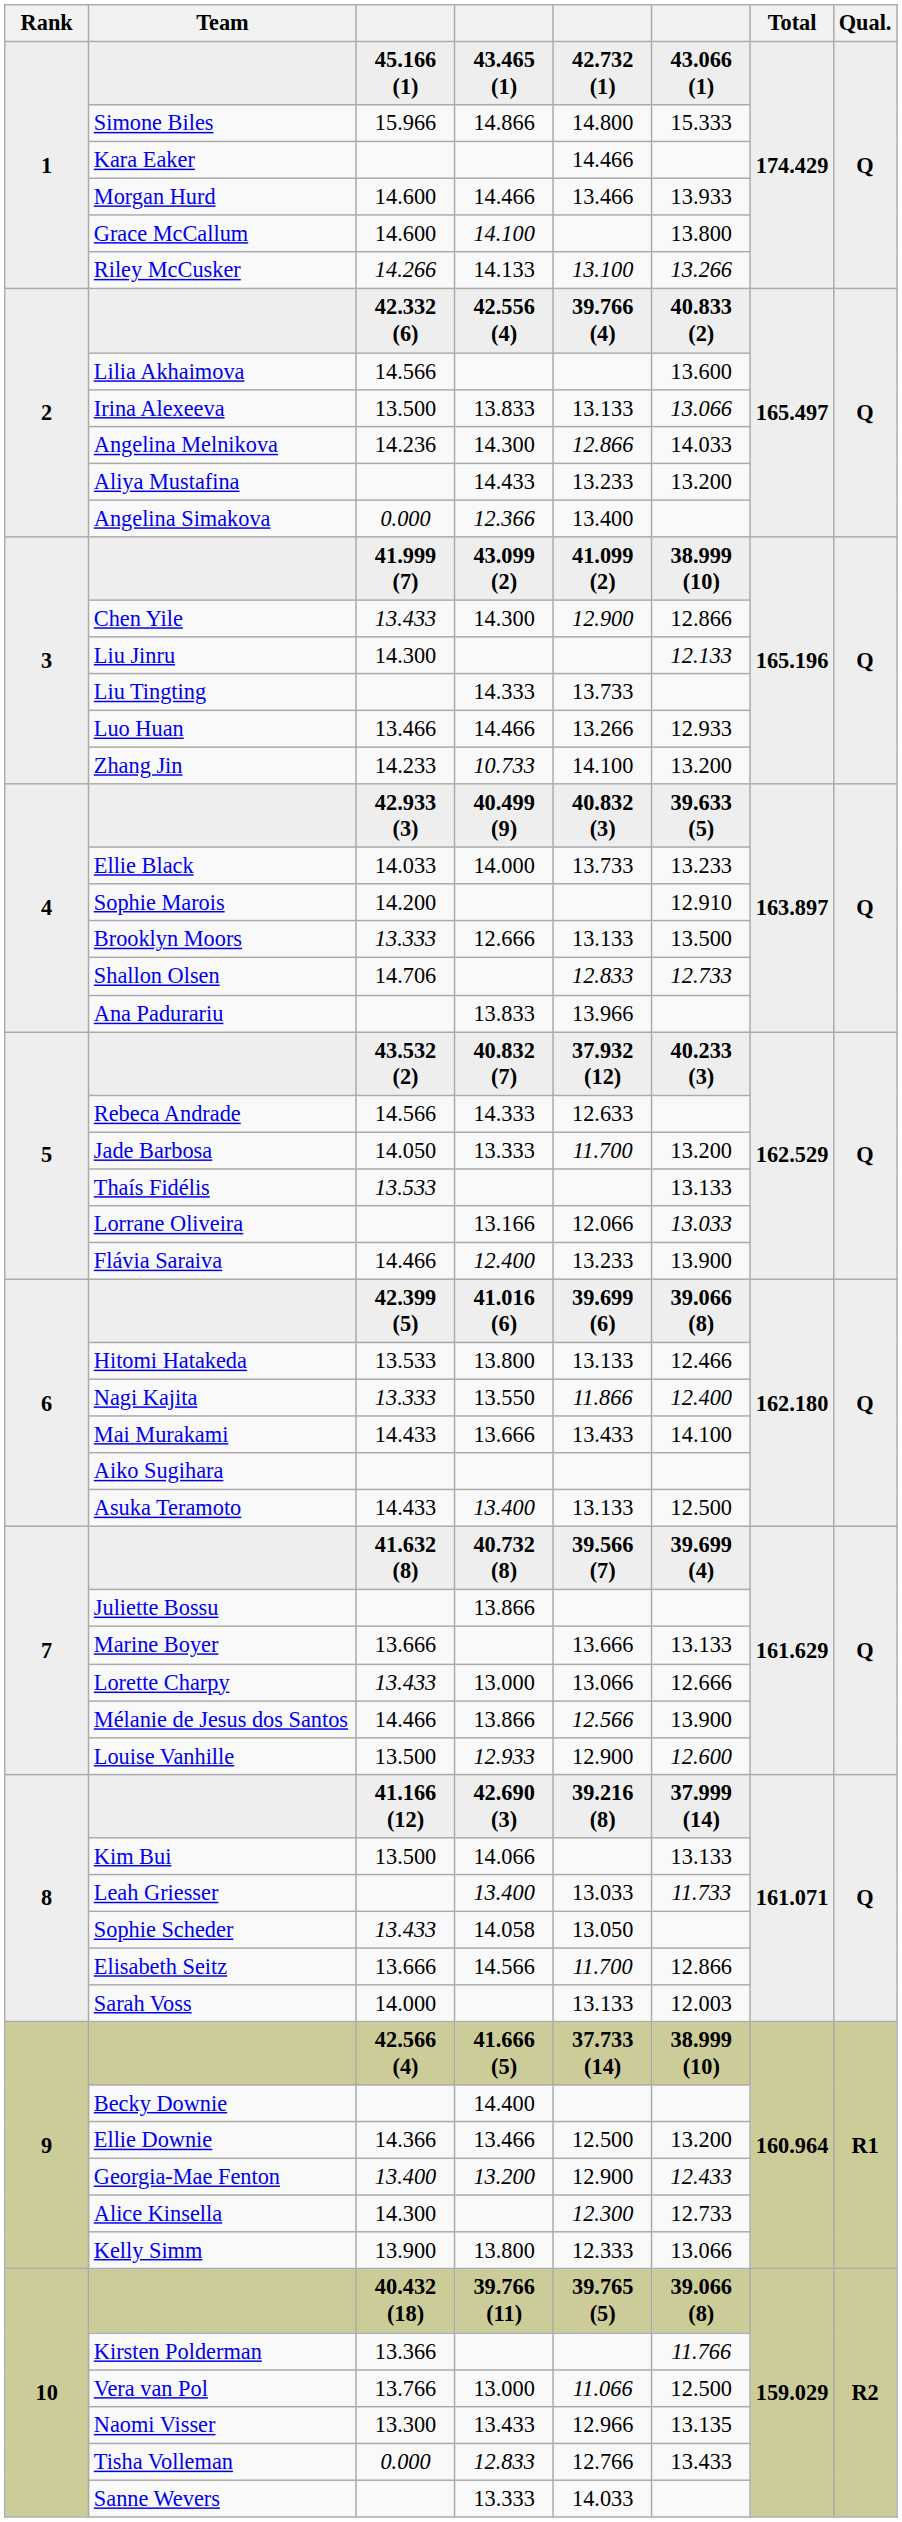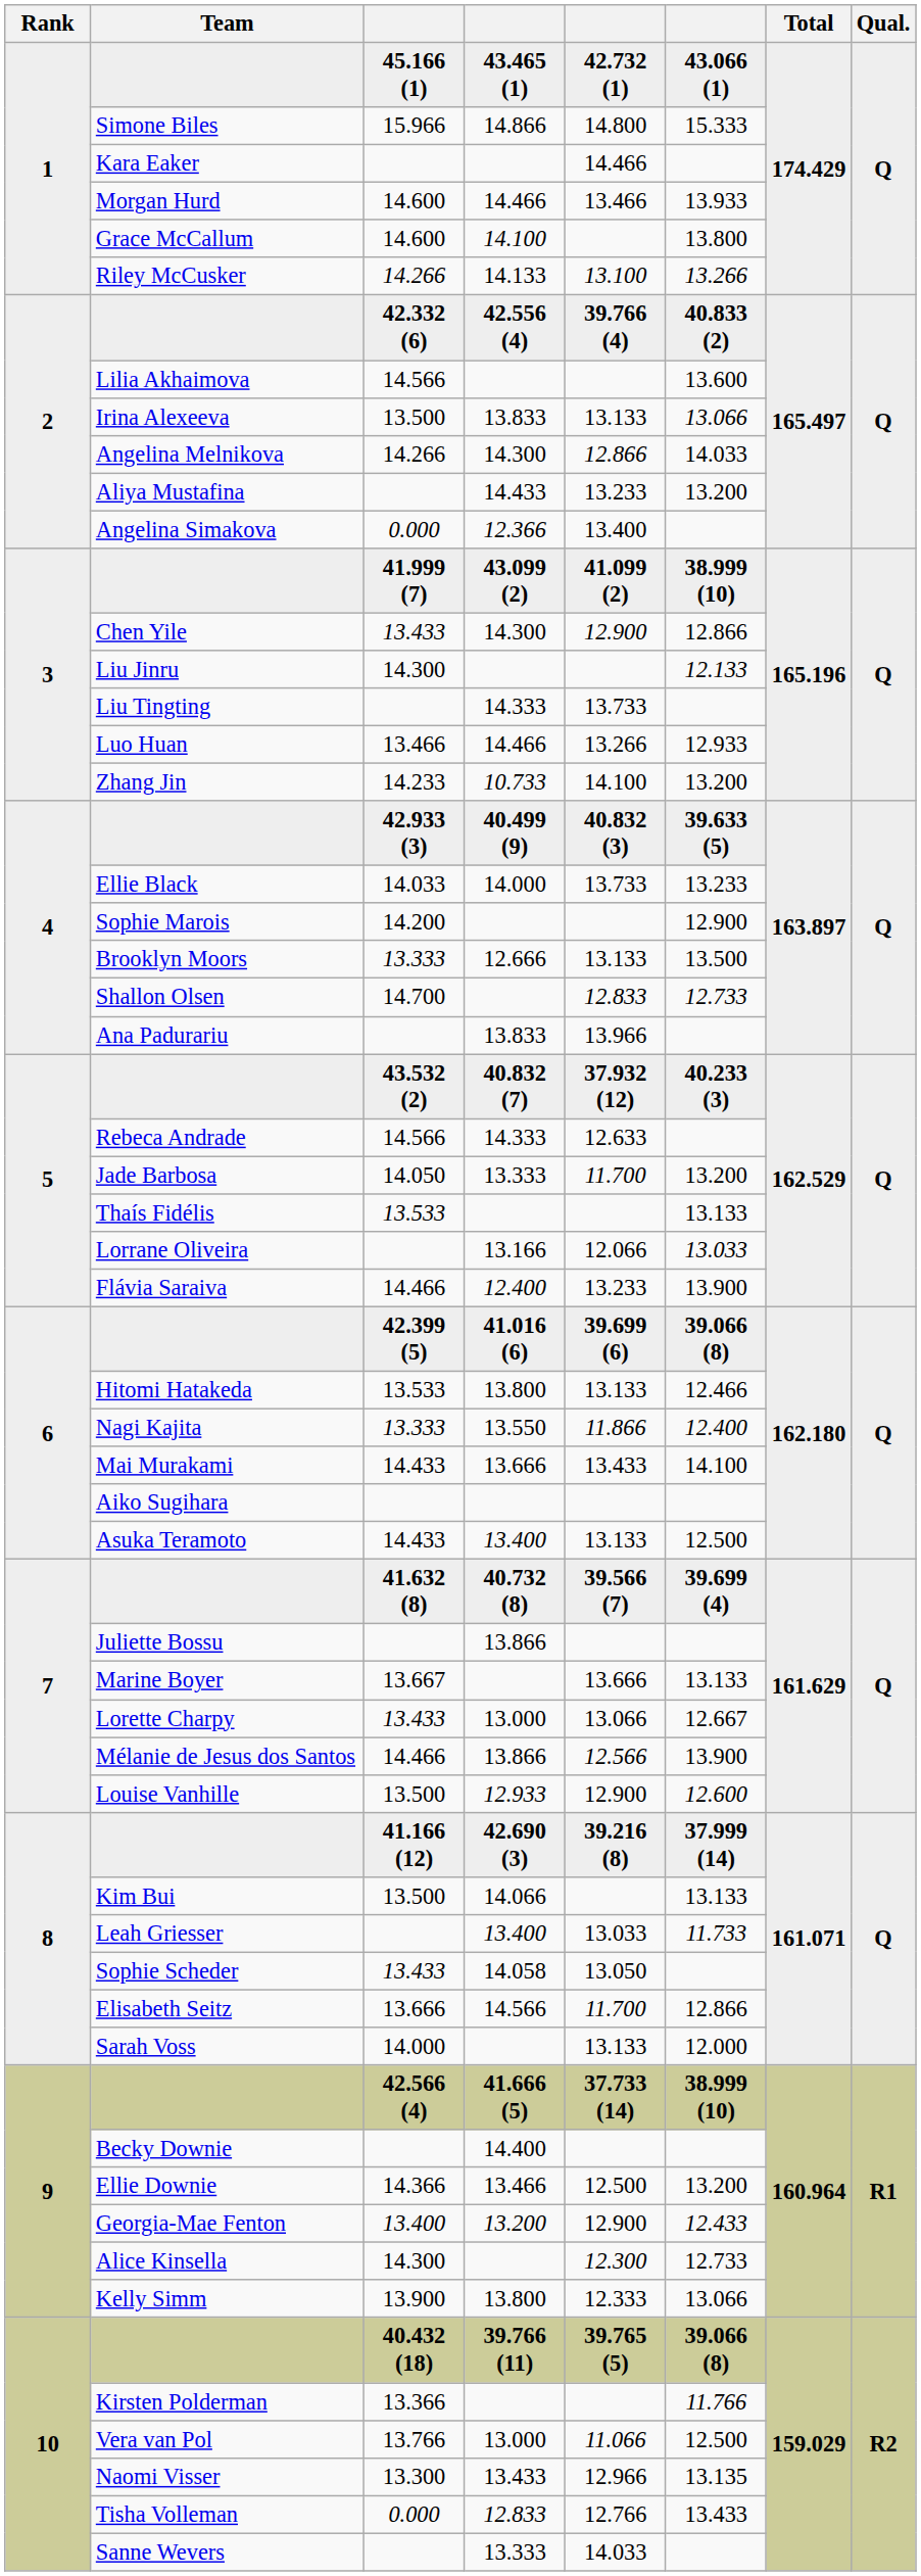 <table class="wikitable sortable" style="text-align:center; font-size:95%">
 <tr>
 <th scope="col" style="width:50px;">Rank</th>
 <th scope="col" style="width:175px;">Team</th>
 <th scope="col" style="width:60px;"></th>
 <th scope="col" style="width:60px;"></th>
 <th scope="col" style="width:60px;"></th>
 <th scope="col" style="width:60px;"></th>
 <th>Total</th>
 <th>Qual.</th>
 </tr>
 <tr style="background:#eee;">
 <td rowspan="6"><strong>1</strong></td>
 <td style="text-align:left;"></td>
 <td><strong>45.166 (1)</strong></td>
 <td><strong>43.465 (1)</strong></td>
 <td><strong>42.732 (1)</strong></td>
 <td><strong>43.066 (1)</strong></td>
 <td rowspan="6"><strong>174.429</strong></td>
 <td rowspan="6"><strong>Q</strong></td>
 </tr>
 <tr>
 <td style="text-align:left;"><a href='#'>Simone Biles</a></td>
 <td>15.966</td>
 <td>14.866</td>
 <td>14.800</td>
 <td>15.333</td>
 </tr>
 <tr>
 <td style="text-align:left;"><a href='#'>Kara Eaker</a></td>
 <td></td>
 <td></td>
 <td>14.466</td>
 <td></td>
 </tr>
 <tr>
 <td style="text-align:left;"><a href='#'>Morgan Hurd</a></td>
 <td>14.600</td>
 <td>14.466</td>
 <td>13.466</td>
 <td>13.933</td>
 </tr>
 <tr>
 <td style="text-align:left;"><a href='#'>Grace McCallum</a></td>
 <td>14.600</td>
 <td><em>14.100</em></td>
 <td></td>
 <td>13.800</td>
 </tr>
 <tr>
 <td style="text-align:left;"><a href='#'>Riley McCusker</a></td>
 <td><em>14.266</em></td>
 <td>14.133</td>
 <td><em>13.100</em></td>
 <td><em>13.266</em></td>
 </tr>
 <tr style="background:#eee;">
 <td rowspan="6"><strong>2</strong></td>
 <td style="text-align:left;"></td>
 <td><strong>42.332 (6)</strong></td>
 <td><strong>42.556 (4)</strong></td>
 <td><strong>39.766 (4)</strong></td>
 <td><strong>40.833 (2)</strong></td>
 <td rowspan="6"><strong>165.497</strong></td>
 <td rowspan="6"><strong>Q</strong></td>
 </tr>
 <tr>
 <td style="text-align:left;"><a href='#'>Lilia Akhaimova</a></td>
 <td>14.566</td>
 <td></td>
 <td></td>
 <td>13.600</td>
 </tr>
 <tr>
 <td style="text-align:left;"><a href='#'>Irina Alexeeva</a></td>
 <td>13.500</td>
 <td>13.833</td>
 <td>13.133</td>
 <td><em>13.066</em></td>
 </tr>
 <tr>
 <td style="text-align:left;"><a href='#'>Angelina Melnikova</a></td>
-<td>14.236</td>
+<td>14.266</td>
 <td>14.300</td>
 <td><em>12.866</em></td>
 <td>14.033</td>
 </tr>
 <tr>
 <td style="text-align:left;"><a href='#'>Aliya Mustafina</a></td>
 <td></td>
 <td>14.433</td>
 <td>13.233</td>
 <td>13.200</td>
 </tr>
 <tr>
 <td style="text-align:left;"><a href='#'>Angelina Simakova</a></td>
 <td><em>0.000</em></td>
 <td><em>12.366</em></td>
 <td>13.400</td>
 <td></td>
 </tr>
 <tr style="background:#eee;">
 <td rowspan="6"><strong>3</strong></td>
 <td style="text-align:left;"></td>
 <td><strong>41.999 (7)</strong></td>
 <td><strong>43.099 (2)</strong></td>
 <td><strong>41.099 (2)</strong></td>
 <td><strong>38.999 (10)</strong></td>
 <td rowspan="6"><strong>165.196</strong></td>
 <td rowspan="6"><strong>Q</strong></td>
 </tr>
 <tr>
 <td style="text-align:left;"><a href='#'>Chen Yile</a></td>
 <td><em>13.433</em></td>
 <td>14.300</td>
 <td><em>12.900</em></td>
 <td>12.866</td>
 </tr>
 <tr>
 <td style="text-align:left;"><a href='#'>Liu Jinru</a></td>
 <td>14.300</td>
 <td></td>
 <td></td>
 <td><em>12.133</em></td>
 </tr>
 <tr>
 <td style="text-align:left;"><a href='#'>Liu Tingting</a></td>
 <td></td>
 <td>14.333</td>
 <td>13.733</td>
 <td></td>
 </tr>
 <tr>
 <td style="text-align:left;"><a href='#'>Luo Huan</a></td>
 <td>13.466</td>
 <td>14.466</td>
 <td>13.266</td>
 <td>12.933</td>
 </tr>
 <tr>
 <td style="text-align:left;"><a href='#'>Zhang Jin</a></td>
 <td>14.233</td>
 <td><em>10.733</em></td>
 <td>14.100</td>
 <td>13.200</td>
 </tr>
 <tr style="background:#eee;">
 <td rowspan="6"><strong>4</strong></td>
 <td style="text-align:left;"></td>
 <td><strong>42.933 (3)</strong></td>
 <td><strong>40.499 (9)</strong></td>
 <td><strong>40.832 (3)</strong></td>
 <td><strong>39.633 (5)</strong></td>
 <td rowspan="6"><strong>163.897</strong></td>
 <td rowspan="6"><strong>Q</strong></td>
 </tr>
 <tr>
 <td style="text-align:left;"><a href='#'>Ellie Black</a></td>
 <td>14.033</td>
 <td>14.000</td>
 <td>13.733</td>
 <td>13.233</td>
 </tr>
 <tr>
 <td style="text-align:left;"><a href='#'>Sophie Marois</a></td>
 <td>14.200</td>
 <td></td>
 <td></td>
-<td>12.910</td>
+<td>12.900</td>
 </tr>
 <tr>
 <td style="text-align:left;"><a href='#'>Brooklyn Moors</a></td>
 <td><em>13.333</em></td>
 <td>12.666</td>
 <td>13.133</td>
 <td>13.500</td>
 </tr>
 <tr>
 <td style="text-align:left;"><a href='#'>Shallon Olsen</a></td>
-<td>14.706</td>
+<td>14.700</td>
 <td></td>
 <td><em>12.833</em></td>
 <td><em>12.733</em></td>
 </tr>
 <tr>
 <td style="text-align:left;"><a href='#'>Ana Padurariu</a></td>
 <td></td>
 <td>13.833</td>
 <td>13.966</td>
 <td></td>
 </tr>
 <tr style="background:#eee;">
 <td rowspan="6"><strong>5</strong></td>
 <td style="text-align:left;"></td>
 <td><strong>43.532 (2)</strong></td>
 <td><strong>40.832 (7)</strong></td>
 <td><strong>37.932 (12)</strong></td>
 <td><strong>40.233 (3)</strong></td>
 <td rowspan="6"><strong>162.529</strong></td>
 <td rowspan="6"><strong>Q</strong></td>
 </tr>
 <tr>
 <td style="text-align:left;"><a href='#'>Rebeca Andrade</a></td>
 <td>14.566</td>
 <td>14.333</td>
 <td>12.633</td>
 <td></td>
 </tr>
 <tr>
 <td style="text-align:left;"><a href='#'>Jade Barbosa</a></td>
 <td>14.050</td>
 <td>13.333</td>
 <td><em>11.700</em></td>
 <td>13.200</td>
 </tr>
 <tr>
 <td style="text-align:left;"><a href='#'>Thaís Fidélis</a></td>
 <td><em>13.533</em></td>
 <td></td>
 <td></td>
 <td>13.133</td>
 </tr>
 <tr>
 <td style="text-align:left;"><a href='#'>Lorrane Oliveira</a></td>
 <td></td>
 <td>13.166</td>
 <td>12.066</td>
 <td><em>13.033</em></td>
 </tr>
 <tr>
 <td style="text-align:left;"><a href='#'>Flávia Saraiva</a></td>
 <td>14.466</td>
 <td><em>12.400</em></td>
 <td>13.233</td>
 <td>13.900</td>
 </tr>
 <tr style="background:#eee;">
 <td rowspan="6"><strong>6</strong></td>
 <td style="text-align:left;"></td>
 <td><strong>42.399 (5)</strong></td>
 <td><strong>41.016 (6)</strong></td>
 <td><strong>39.699 (6)</strong></td>
 <td><strong>39.066 (8)</strong></td>
 <td rowspan="6"><strong>162.180</strong></td>
 <td rowspan="6"><strong>Q</strong></td>
 </tr>
 <tr>
 <td style="text-align:left;"><a href='#'>Hitomi Hatakeda</a></td>
 <td>13.533</td>
 <td>13.800</td>
 <td>13.133</td>
 <td>12.466</td>
 </tr>
 <tr>
 <td style="text-align:left;"><a href='#'>Nagi Kajita</a></td>
 <td><em>13.333</em></td>
 <td>13.550</td>
 <td><em>11.866</em></td>
 <td><em>12.400</em></td>
 </tr>
 <tr>
 <td style="text-align:left;"><a href='#'>Mai Murakami</a></td>
 <td>14.433</td>
 <td>13.666</td>
 <td>13.433</td>
 <td>14.100</td>
 </tr>
 <tr>
 <td style="text-align:left;"><a href='#'>Aiko Sugihara</a></td>
 <td></td>
 <td></td>
 <td></td>
 <td></td>
 </tr>
 <tr>
 <td style="text-align:left;"><a href='#'>Asuka Teramoto</a></td>
 <td>14.433</td>
 <td><em>13.400</em></td>
 <td>13.133</td>
 <td>12.500</td>
 </tr>
 <tr style="background:#eee;">
 <td rowspan="6"><strong>7</strong></td>
 <td style="text-align:left;"></td>
 <td><strong>41.632 (8)</strong></td>
 <td><strong>40.732 (8)</strong></td>
 <td><strong>39.566 (7)</strong></td>
 <td><strong>39.699 (4)</strong></td>
 <td rowspan="6"><strong>161.629</strong></td>
 <td rowspan="6"><strong>Q</strong></td>
 </tr>
 <tr>
 <td style="text-align:left;"><a href='#'>Juliette Bossu</a></td>
 <td></td>
 <td>13.866</td>
 <td></td>
 <td></td>
 </tr>
 <tr>
 <td style="text-align:left;"><a href='#'>Marine Boyer</a></td>
-<td>13.666</td>
+<td>13.667</td>
 <td></td>
 <td>13.666</td>
 <td>13.133</td>
 </tr>
 <tr>
 <td style="text-align:left;"><a href='#'>Lorette Charpy</a></td>
 <td><em>13.433</em></td>
 <td>13.000</td>
 <td>13.066</td>
-<td>12.666</td>
+<td>12.667</td>
 </tr>
 <tr>
 <td style="text-align:left;"><a href='#'>Mélanie de Jesus dos Santos</a></td>
 <td>14.466</td>
 <td>13.866</td>
 <td><em>12.566</em></td>
 <td>13.900</td>
 </tr>
 <tr>
 <td style="text-align:left;"><a href='#'>Louise Vanhille</a></td>
 <td>13.500</td>
 <td><em>12.933</em></td>
 <td>12.900</td>
 <td><em>12.600</em></td>
 </tr>
 <tr style="background:#eee;">
 <td rowspan="6"><strong>8</strong></td>
 <td style="text-align:left;"></td>
 <td><strong>41.166 (12)</strong></td>
 <td><strong>42.690 (3)</strong></td>
 <td><strong>39.216 (8)</strong></td>
 <td><strong>37.999 (14)</strong></td>
 <td rowspan="6"><strong>161.071</strong></td>
 <td rowspan="6"><strong>Q</strong></td>
 </tr>
 <tr>
 <td style="text-align:left;"><a href='#'>Kim Bui</a></td>
 <td>13.500</td>
 <td>14.066</td>
 <td></td>
 <td>13.133</td>
 </tr>
 <tr>
 <td style="text-align:left;"><a href='#'>Leah Griesser</a></td>
 <td></td>
 <td><em>13.400</em></td>
 <td>13.033</td>
 <td><em>11.733</em></td>
 </tr>
 <tr>
 <td style="text-align:left;"><a href='#'>Sophie Scheder</a></td>
 <td><em>13.433</em></td>
 <td>14.058</td>
 <td>13.050</td>
 <td></td>
 </tr>
 <tr>
 <td style="text-align:left;"><a href='#'>Elisabeth Seitz</a></td>
 <td>13.666</td>
 <td>14.566</td>
 <td><em>11.700</em></td>
 <td>12.866</td>
 </tr>
 <tr>
 <td style="text-align:left;"><a href='#'>Sarah Voss</a></td>
 <td>14.000</td>
 <td></td>
 <td>13.133</td>
-<td>12.003</td>
+<td>12.000</td>
 </tr>
 <tr style="background:#cccc99;">
 <td rowspan="6"><strong>9</strong></td>
 <td style="text-align:left;"></td>
 <td><strong>42.566 (4)</strong></td>
 <td><strong>41.666 (5)</strong></td>
 <td><strong>37.733 (14)</strong></td>
 <td><strong>38.999 (10)</strong></td>
 <td rowspan="6"><strong>160.964</strong></td>
 <td rowspan="6"><strong>R1</strong></td>
 </tr>
 <tr>
 <td style="text-align:left;"><a href='#'>Becky Downie</a></td>
 <td></td>
 <td>14.400</td>
 <td></td>
 <td></td>
 </tr>
 <tr>
 <td style="text-align:left;"><a href='#'>Ellie Downie</a></td>
 <td>14.366</td>
 <td>13.466</td>
 <td>12.500</td>
 <td>13.200</td>
 </tr>
 <tr>
 <td style="text-align:left;"><a href='#'>Georgia-Mae Fenton</a></td>
 <td><em>13.400</em></td>
 <td><em>13.200</em></td>
 <td>12.900</td>
 <td><em>12.433</em></td>
 </tr>
 <tr>
 <td style="text-align:left;"><a href='#'>Alice Kinsella</a></td>
 <td>14.300</td>
 <td></td>
 <td><em>12.300</em></td>
 <td>12.733</td>
 </tr>
 <tr>
 <td style="text-align:left;"><a href='#'>Kelly Simm</a></td>
 <td>13.900</td>
 <td>13.800</td>
 <td>12.333</td>
 <td>13.066</td>
 </tr>
 <tr style="background:#cccc99;">
 <td rowspan="6"><strong>10</strong></td>
 <td style="text-align:left;"></td>
 <td><strong>40.432 (18)</strong></td>
 <td><strong>39.766 (11)</strong></td>
 <td><strong>39.765 (5)</strong></td>
 <td><strong>39.066 (8)</strong></td>
 <td rowspan="6"><strong>159.029</strong></td>
 <td rowspan="6"><strong>R2</strong></td>
 </tr>
 <tr>
 <td style="text-align:left;"><a href='#'>Kirsten Polderman</a></td>
 <td>13.366</td>
 <td></td>
 <td></td>
 <td><em>11.766</em></td>
 </tr>
 <tr>
 <td style="text-align:left;"><a href='#'>Vera van Pol</a></td>
 <td>13.766</td>
 <td>13.000</td>
 <td><em>11.066</em></td>
 <td>12.500</td>
 </tr>
 <tr>
 <td style="text-align:left;"><a href='#'>Naomi Visser</a></td>
 <td>13.300</td>
 <td>13.433</td>
 <td>12.966</td>
 <td>13.135</td>
 </tr>
 <tr>
 <td style="text-align:left;"><a href='#'>Tisha Volleman</a></td>
 <td><em>0.000</em></td>
 <td><em>12.833</em></td>
 <td>12.766</td>
 <td>13.433</td>
 </tr>
 <tr>
 <td style="text-align:left;"><a href='#'>Sanne Wevers</a></td>
 <td></td>
 <td>13.333</td>
 <td>14.033</td>
 <td></td>
 </tr>
 </table>
